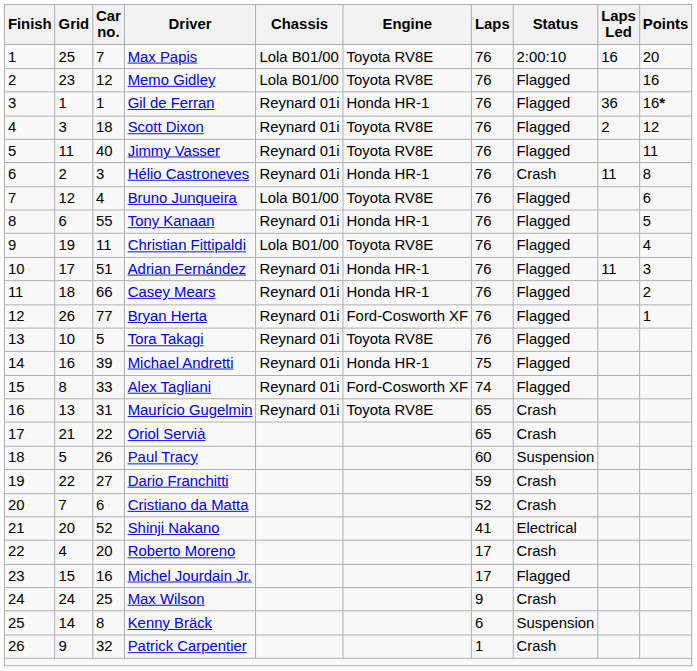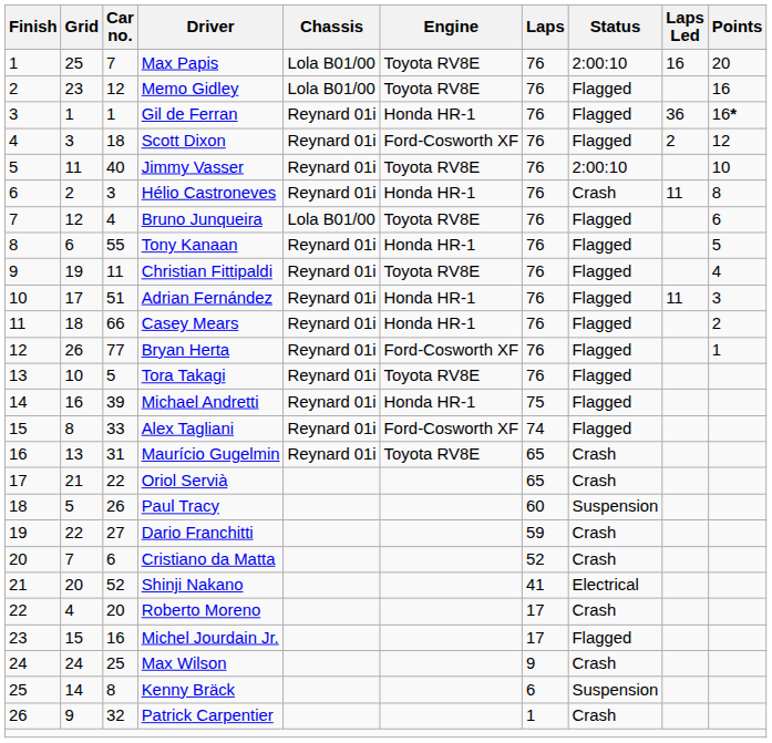 <table class="wikitable">
 <tr>
 <th>Finish</th>
 <th>Grid</th>
 <th>Car<br>no.</th>
 <th>Driver</th>
 <th>Chassis</th>
 <th>Engine</th>
 <th>Laps</th>
 <th>Status</th>
 <th>Laps<br>Led</th>
 <th>Points</th>
 </tr>
 <tr>
 <td>1</td>
 <td>25</td>
 <td>7</td>
 <td> <a href='#'>Max Papis</a></td>
 <td>Lola B01/00</td>
 <td>Toyota RV8E</td>
 <td>76</td>
 <td>2:00:10</td>
 <td>16</td>
 <td>20</td>
 </tr>
 <tr>
 <td>2</td>
 <td>23</td>
 <td>12</td>
 <td> <a href='#'>Memo Gidley</a></td>
 <td>Lola B01/00</td>
 <td>Toyota RV8E</td>
 <td>76</td>
 <td>Flagged</td>
 <td></td>
 <td>16</td>
 </tr>
 <tr>
 <td>3</td>
 <td>1</td>
 <td>1</td>
 <td> <a href='#'>Gil de Ferran</a></td>
 <td>Reynard 01i</td>
 <td>Honda HR-1</td>
 <td>76</td>
 <td>Flagged</td>
 <td>36</td>
 <td>16<strong>*</strong></td>
 </tr>
 <tr>
 <td>4</td>
 <td>3</td>
 <td>18</td>
 <td> <a href='#'>Scott Dixon</a> </td>
 <td>Reynard 01i</td>
-<td>Toyota RV8E</td>
+<td>Ford-Cosworth XF</td>
 <td>76</td>
 <td>Flagged</td>
 <td>2</td>
 <td>12</td>
 </tr>
 <tr>
 <td>5</td>
 <td>11</td>
 <td>40</td>
 <td> <a href='#'>Jimmy Vasser</a></td>
 <td>Reynard 01i</td>
 <td>Toyota RV8E</td>
 <td>76</td>
-<td>Flagged</td>
+<td>2:00:10</td>
 <td></td>
-<td>11</td>
+<td>10</td>
 </tr>
 <tr>
 <td>6</td>
 <td>2</td>
 <td>3</td>
 <td> <a href='#'>Hélio Castroneves</a></td>
 <td>Reynard 01i</td>
 <td>Honda HR-1</td>
 <td>76</td>
 <td>Crash</td>
 <td>11</td>
 <td>8</td>
 </tr>
 <tr>
 <td>7</td>
 <td>12</td>
 <td>4</td>
 <td> <a href='#'>Bruno Junqueira</a> </td>
 <td>Lola B01/00</td>
 <td>Toyota RV8E</td>
 <td>76</td>
 <td>Flagged</td>
 <td></td>
 <td>6</td>
 </tr>
 <tr>
 <td>8</td>
 <td>6</td>
 <td>55</td>
 <td> <a href='#'>Tony Kanaan</a></td>
 <td>Reynard 01i</td>
 <td>Honda HR-1</td>
 <td>76</td>
 <td>Flagged</td>
 <td></td>
 <td>5</td>
 </tr>
 <tr>
 <td>9</td>
 <td>19</td>
 <td>11</td>
 <td> <a href='#'>Christian Fittipaldi</a></td>
-<td>Lola B01/00</td>
+<td>Reynard 01i</td>
 <td>Toyota RV8E</td>
 <td>76</td>
 <td>Flagged</td>
 <td></td>
 <td>4</td>
 </tr>
 <tr>
 <td>10</td>
 <td>17</td>
 <td>51</td>
 <td> <a href='#'>Adrian Fernández</a></td>
 <td>Reynard 01i</td>
 <td>Honda HR-1</td>
 <td>76</td>
 <td>Flagged</td>
 <td>11</td>
 <td>3</td>
 </tr>
 <tr>
 <td>11</td>
 <td>18</td>
 <td>66</td>
 <td> <a href='#'>Casey Mears</a></td>
 <td>Reynard 01i</td>
 <td>Honda HR-1</td>
 <td>76</td>
 <td>Flagged</td>
 <td></td>
 <td>2</td>
 </tr>
 <tr>
 <td>12</td>
 <td>26</td>
 <td>77</td>
 <td> <a href='#'>Bryan Herta</a></td>
 <td>Reynard 01i</td>
 <td>Ford-Cosworth XF</td>
 <td>76</td>
 <td>Flagged</td>
 <td></td>
 <td>1</td>
 </tr>
 <tr>
 <td>13</td>
 <td>10</td>
 <td>5</td>
 <td> <a href='#'>Tora Takagi</a> </td>
 <td>Reynard 01i</td>
 <td>Toyota RV8E</td>
 <td>76</td>
 <td>Flagged</td>
 <td></td>
 <td></td>
 </tr>
 <tr>
 <td>14</td>
 <td>16</td>
 <td>39</td>
 <td> <a href='#'>Michael Andretti</a></td>
 <td>Reynard 01i</td>
 <td>Honda HR-1</td>
 <td>75</td>
 <td>Flagged</td>
 <td></td>
 <td></td>
 </tr>
 <tr>
 <td>15</td>
 <td>8</td>
 <td>33</td>
 <td> <a href='#'>Alex Tagliani</a></td>
 <td>Reynard 01i</td>
 <td>Ford-Cosworth XF</td>
 <td>74</td>
 <td>Flagged</td>
 <td></td>
 <td></td>
 </tr>
 <tr>
 <td>16</td>
 <td>13</td>
 <td>31</td>
 <td> <a href='#'>Maurício Gugelmin</a></td>
 <td>Reynard 01i</td>
 <td>Toyota RV8E</td>
 <td>65</td>
 <td>Crash</td>
 <td></td>
 <td></td>
 </tr>
 <tr>
 <td>17</td>
 <td>21</td>
 <td>22</td>
 <td> <a href='#'>Oriol Servià</a></td>
 <td></td>
 <td></td>
 <td>65</td>
 <td>Crash</td>
 <td></td>
 <td></td>
 </tr>
 <tr>
 <td>18</td>
 <td>5</td>
 <td>26</td>
 <td> <a href='#'>Paul Tracy</a></td>
 <td></td>
 <td></td>
 <td>60</td>
 <td>Suspension</td>
 <td></td>
 <td></td>
 </tr>
 <tr>
 <td>19</td>
 <td>22</td>
 <td>27</td>
 <td> <a href='#'>Dario Franchitti</a></td>
 <td></td>
 <td></td>
 <td>59</td>
 <td>Crash</td>
 <td></td>
 <td></td>
 </tr>
 <tr>
 <td>20</td>
 <td>7</td>
 <td>6</td>
 <td> <a href='#'>Cristiano da Matta</a></td>
 <td></td>
 <td></td>
 <td>52</td>
 <td>Crash</td>
 <td></td>
 <td></td>
 </tr>
 <tr>
 <td>21</td>
 <td>20</td>
 <td>52</td>
 <td> <a href='#'>Shinji Nakano</a></td>
 <td></td>
 <td></td>
 <td>41</td>
 <td>Electrical</td>
 <td></td>
 <td></td>
 </tr>
 <tr>
 <td>22</td>
 <td>4</td>
 <td>20</td>
 <td> <a href='#'>Roberto Moreno</a></td>
 <td></td>
 <td></td>
 <td>17</td>
 <td>Crash</td>
 <td></td>
 <td></td>
 </tr>
 <tr>
 <td>23</td>
 <td>15</td>
 <td>16</td>
 <td> <a href='#'>Michel Jourdain Jr.</a></td>
 <td></td>
 <td></td>
 <td>17</td>
 <td>Flagged</td>
 <td></td>
 <td></td>
 </tr>
 <tr>
 <td>24</td>
 <td>24</td>
 <td>25</td>
 <td> <a href='#'>Max Wilson</a> </td>
 <td></td>
 <td></td>
 <td>9</td>
 <td>Crash</td>
 <td></td>
 <td></td>
 </tr>
 <tr>
 <td>25</td>
 <td>14</td>
 <td>8</td>
 <td> <a href='#'>Kenny Bräck</a></td>
 <td></td>
 <td></td>
 <td>6</td>
 <td>Suspension</td>
 <td></td>
 <td></td>
 </tr>
 <tr>
 <td>26</td>
 <td>9</td>
 <td>32</td>
 <td> <a href='#'>Patrick Carpentier</a></td>
 <td></td>
 <td></td>
 <td>1</td>
 <td>Crash</td>
 <td></td>
 <td></td>
 </tr>
 <tr class="sortbottom">
 <td colspan="10"></td>
 </tr>
 </table>
